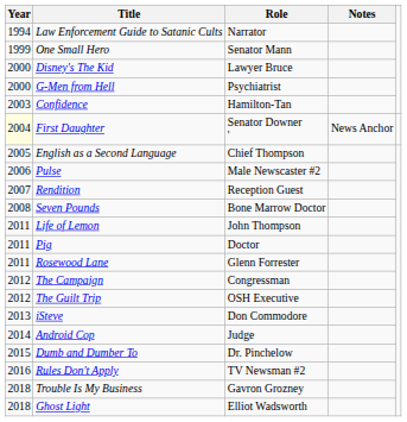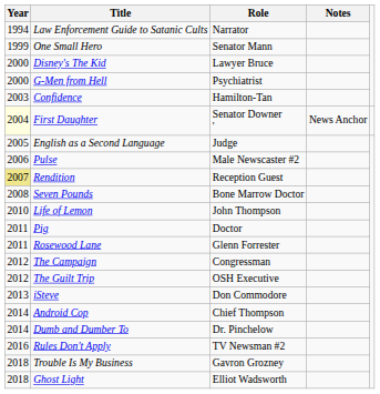 <table class="wikitable sortable">
 <tr>
 <th>Year</th>
 <th>Title</th>
 <th>Role</th>
 <th>Notes</th>
 </tr>
 <tr>
 <td>1994</td>
 <td><em>Law Enforcement Guide to Satanic Cults</em></td>
 <td>Narrator</td>
 <td></td>
 </tr>
 <tr>
 <td>1999</td>
 <td><em>One Small Hero</em></td>
 <td>Senator Mann</td>
 <td></td>
 </tr>
 <tr>
 <td>2000</td>
 <td><em><a href='#'>Disney's The Kid</a></em></td>
 <td>Lawyer Bruce</td>
 <td></td>
 </tr>
 <tr>
 <td>2000</td>
 <td><em><a href='#'>G-Men from Hell</a></em></td>
 <td>Psychiatrist</td>
 <td></td>
 </tr>
 <tr>
 <td>2003</td>
 <td><a href='#'><em>Confidence</em></a></td>
 <td>Hamilton-Tan</td>
 <td></td>
 </tr>
 <tr>
 <td style="background: lightyellow;">2004</td>
 <td><a href='#'><em>First Daughter</em></a></td>
 <td>Senator Downer<br>'</td>
 <td>News Anchor</td>
 <td></td>
 </tr>
 <tr>
 <td>2005</td>
 <td><em>English as a Second Language</em></td>
-<td>Chief Thompson</td>
+<td>Judge</td>
 <td></td>
 </tr>
 <tr>
 <td>2006</td>
 <td><a href='#'><em>Pulse</em></a></td>
 <td>Male Newscaster #2</td>
 <td></td>
 </tr>
 <tr>
-<td>2007</td>
+<td style="background: khaki;">2007</td>
 <td><a href='#'><em>Rendition</em></a></td>
 <td>Reception Guest</td>
 <td></td>
 </tr>
 <tr>
 <td>2008</td>
 <td><em><a href='#'>Seven Pounds</a></em></td>
 <td>Bone Marrow Doctor</td>
 <td></td>
 </tr>
 <tr>
-<td>2011</td>
+<td>2010</td>
 <td><em><a href='#'>Life of Lemon</a></em></td>
 <td>John Thompson</td>
 <td></td>
 </tr>
 <tr>
 <td>2011</td>
 <td><a href='#'><em>Pig</em></a></td>
 <td>Doctor</td>
 <td></td>
 </tr>
 <tr>
 <td>2011</td>
 <td><em><a href='#'>Rosewood Lane</a></em></td>
 <td>Glenn Forrester</td>
 <td></td>
 </tr>
 <tr>
 <td>2012</td>
 <td><a href='#'><em>The Campaign</em></a></td>
 <td>Congressman</td>
 <td></td>
 </tr>
 <tr>
 <td>2012</td>
 <td><a href='#'><em>The Guilt Trip</em></a></td>
 <td>OSH Executive</td>
 <td></td>
 </tr>
 <tr>
 <td>2013</td>
 <td><em><a href='#'>iSteve</a></em></td>
 <td>Don Commodore</td>
 <td></td>
 </tr>
 <tr>
 <td>2014</td>
 <td><em><a href='#'>Android Cop</a></em></td>
-<td>Judge</td>
+<td>Chief Thompson</td>
 <td></td>
 </tr>
 <tr>
-<td>2015</td>
+<td>2014</td>
 <td><em><a href='#'>Dumb and Dumber To</a></em></td>
 <td>Dr. Pinchelow</td>
 <td></td>
 </tr>
 <tr>
 <td>2016</td>
 <td><em><a href='#'>Rules Don't Apply</a></em></td>
 <td>TV Newsman #2</td>
 <td></td>
 </tr>
 <tr>
 <td>2018</td>
 <td><em>Trouble Is My Business</em></td>
 <td>Gavron Grozney</td>
 <td></td>
 </tr>
 <tr>
 <td>2018</td>
 <td><a href='#'><em>Ghost Light</em></a></td>
 <td>Elliot Wadsworth</td>
 <td></td>
 </tr>
 </table>
